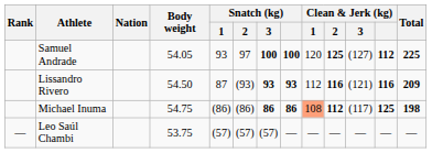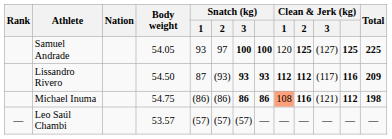 <table class="sortable wikitable" style="text-align:center">
 <tr>
 <th rowspan="2">Rank</th>
 <th rowspan="2">Athlete</th>
 <th rowspan="2">Nation</th>
 <th rowspan=2>Body weight</th>
 <th colspan=4>Snatch (kg)</th>
 <th colspan=4>Clean & Jerk (kg)</th>
 <th rowspan=2>Total</th>
 </tr>
 <tr>
 <th>1</th>
 <th>2</th>
 <th>3</th>
 <th></th>
 <th>1</th>
 <th>2</th>
 <th>3</th>
 <th></th>
 </tr>
 <tr>
 <td></td>
 <td align="left">Samuel Andrade</td>
 <td align="left"></td>
 <td>54.05</td>
 <td>93</td>
 <td>97</td>
 <td><strong>100</strong></td>
 <td><strong>100</strong></td>
 <td>120</td>
 <td><strong>125</strong></td>
 <td>(127)</td>
-<td><strong>112</strong></td>
+<td><strong>125</strong></td>
 <td><strong>225</strong></td>
 </tr>
 <tr>
 <td></td>
 <td align="left">Lissandro Rivero</td>
 <td align="left"></td>
 <td>54.50</td>
 <td>87</td>
 <td>(93)</td>
 <td><strong>93</strong></td>
 <td><strong>93</strong></td>
-<td>112</td>
-<td><strong>116</strong></td>
-<td>(121)</td>
+<td><strong>112</strong></td>
+<td><strong>112</strong></td>
+<td>(117)</td>
 <td><strong>116</strong></td>
 <td><strong>209</strong></td>
 </tr>
 <tr>
 <td></td>
 <td align="left">Michael Inuma</td>
 <td align="left"></td>
 <td>54.75</td>
 <td>(86)</td>
 <td>(86)</td>
 <td><strong>86</strong></td>
 <td><strong>86</strong></td>
 <td style="background: lightsalmon;">108</td>
+<td><strong>116</strong></td>
+<td>(121)</td>
 <td><strong>112</strong></td>
-<td>(117)</td>
-<td><strong>125</strong></td>
 <td><strong>198</strong></td>
 </tr>
 <tr>
 <td>—</td>
 <td align="left">Leo Saúl Chambi</td>
 <td align="left"></td>
-<td>53.75</td>
+<td>53.57</td>
 <td>(57)</td>
 <td>(57)</td>
 <td>(57)</td>
 <td>—</td>
 <td>—</td>
 <td>—</td>
 <td>—</td>
 <td>—</td>
 <td>—</td>
 </tr>
 </table>
